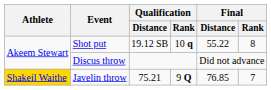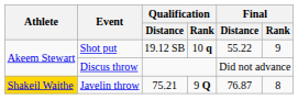 <table class="wikitable" style="font-size:90%">
 <tr>
 <th rowspan=2>Athlete</th>
 <th rowspan=2>Event</th>
 <th colspan=2>Qualification</th>
 <th colspan=2>Final</th>
 </tr>
 <tr style="font-size:95%">
 <th>Distance</th>
 <th>Rank</th>
 <th>Distance</th>
 <th>Rank</th>
 </tr>
 <tr align=center>
 <td align=left rowspan=2><a href='#'>Akeem Stewart</a></td>
 <td align=left><a href='#'>Shot put</a></td>
 <td>19.12 SB</td>
 <td>10 <strong>q</strong></td>
 <td>55.22</td>
-<td>8</td>
+<td>9</td>
 </tr>
 <tr align=center>
 <td align=left><a href='#'>Discus throw</a></td>
 <td colspan=2></td>
 <td colspan=2>Did not advance</td>
 </tr>
 <tr align=center>
 <td align=left style="background: gold;"><a href='#'>Shakeil Waithe</a></td>
 <td align=left><a href='#'>Javelin throw</a></td>
 <td>75.21</td>
 <td>9 <strong>Q</strong></td>
-<td>76.85</td>
-<td>7</td>
+<td>76.87</td>
+<td>8</td>
 </tr>
 </table>
